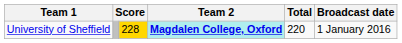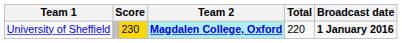 <table class="wikitable">
 <tr>
 <th>Team 1</th>
 <th colspan=2>Score</th>
 <th>Team 2</th>
 <th>Total</th>
 <th>Broadcast date</th>
 </tr>
 <tr>
 <td><a href='#'>University of Sheffield</a></td>
 <td style="background:silver"></td>
-<td style="background:gold">228</td>
+<td style="background:gold">230</td>
 <td style="background: paleturquoise;"><strong><a href='#'>Magdalen College, Oxford</a></strong></td>
 <td>220</td>
-<td>1 January 2016</td>
+<td><strong>1 January 2016</strong></td>
 </tr>
 </table>
